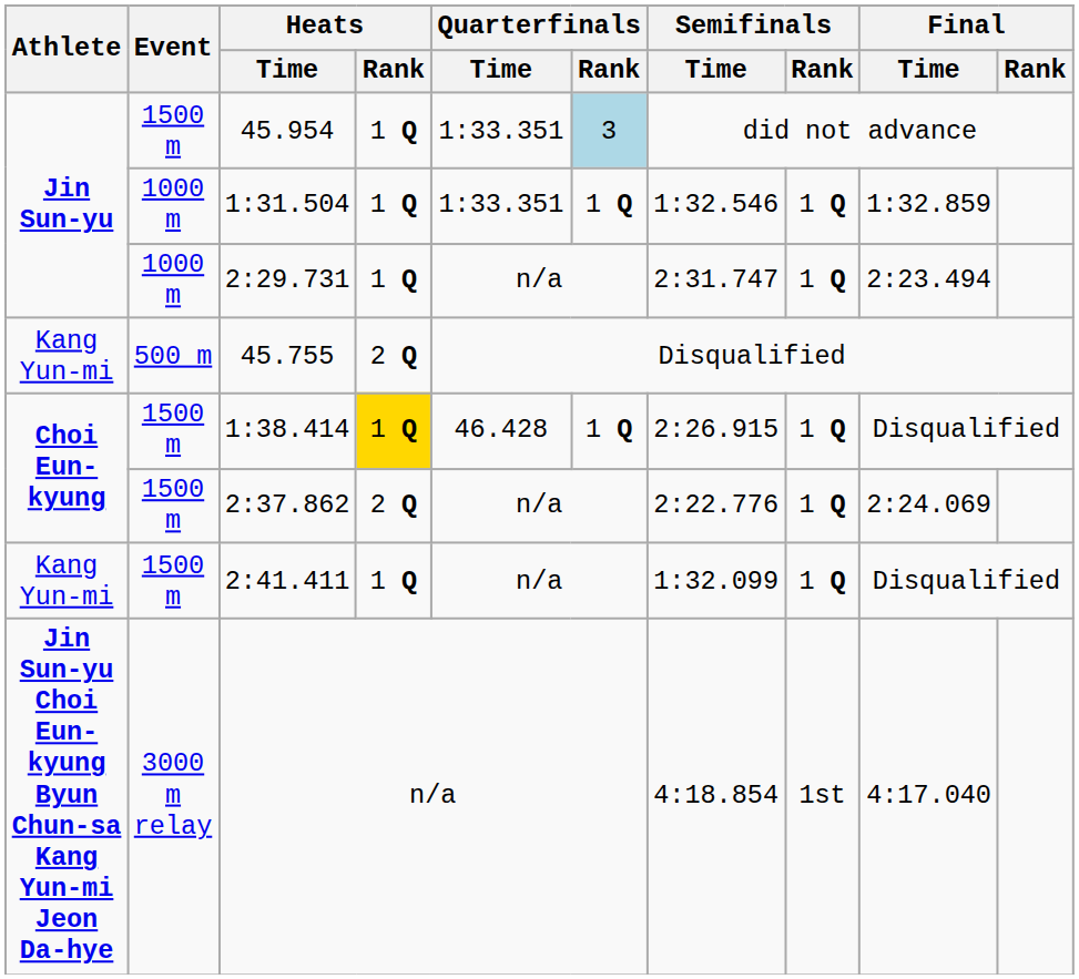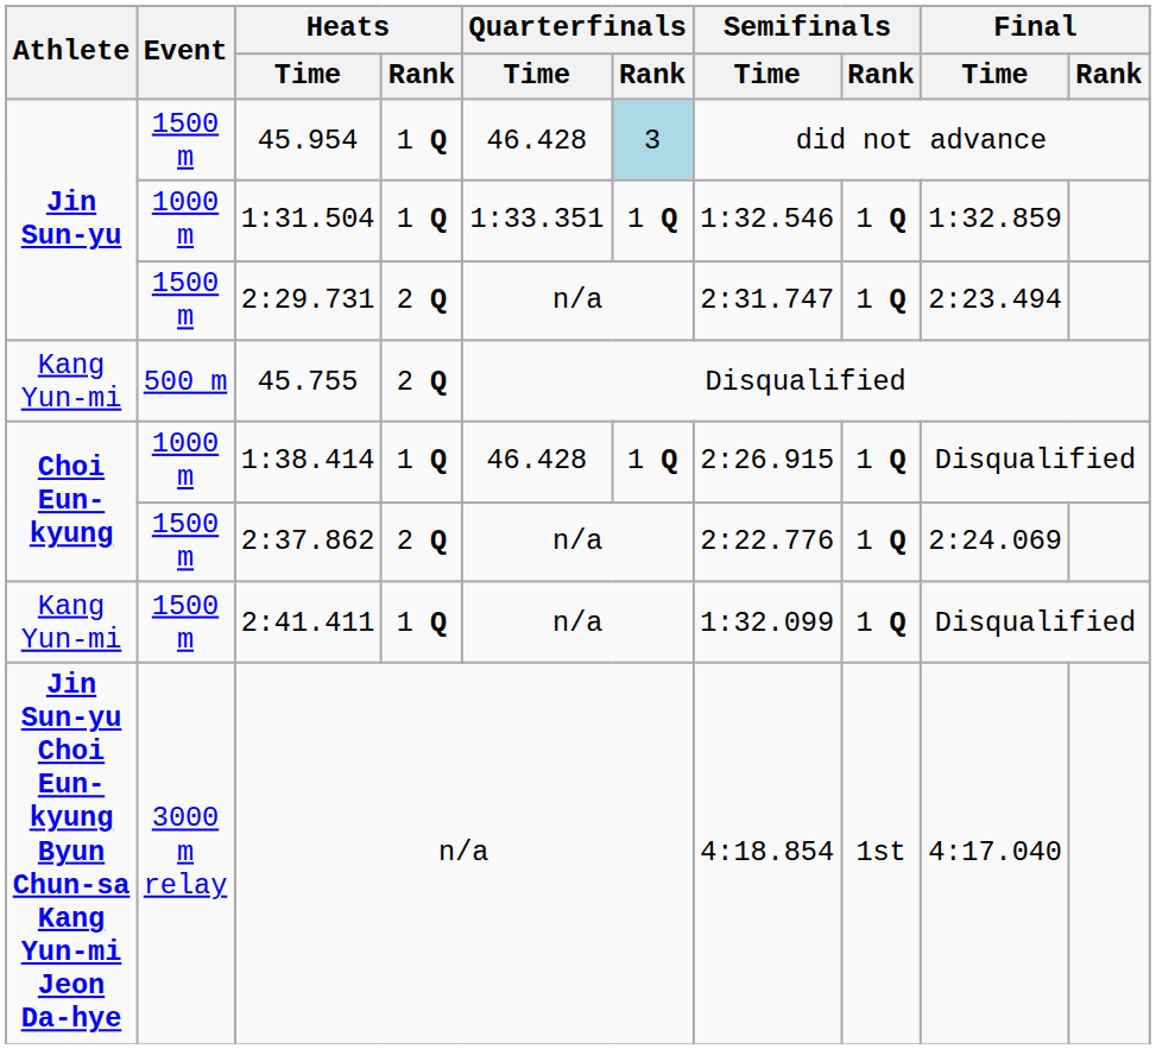 <table class="wikitable" style="font-size:90%; text-align:center; width:60%">
 <tr>
 <th rowspan="2">Athlete</th>
 <th rowspan="2">Event</th>
 <th colspan="2">Heats</th>
 <th colspan="2">Quarterfinals</th>
 <th colspan="2">Semifinals</th>
 <th colspan="2">Final</th>
 </tr>
 <tr>
 <th>Time</th>
 <th>Rank</th>
 <th>Time</th>
 <th>Rank</th>
 <th>Time</th>
 <th>Rank</th>
 <th>Time</th>
 <th>Rank</th>
 </tr>
 <tr>
 <td rowspan=3><strong><a href='#'>Jin Sun-yu</a></strong></td>
 <td><a href='#'>1500 m</a></td>
 <td align="center">45.954</td>
 <td align="center">1 <strong>Q</strong></td>
-<td align="center">1:33.351</td>
+<td align="center">46.428</td>
 <td align="center" style="background: lightblue;">3</td>
 <td align="center" colspan=4>did not advance</td>
 </tr>
 <tr>
 <td><a href='#'>1000 m</a></td>
 <td align="center">1:31.504</td>
 <td align="center">1 <strong>Q</strong></td>
 <td align="center">1:33.351</td>
 <td align="center">1 <strong>Q</strong></td>
 <td align="center">1:32.546</td>
 <td align="center">1 <strong>Q</strong></td>
 <td align="center">1:32.859</td>
 <td></td>
 </tr>
 <tr>
-<td><a href='#'>1000 m</a></td>
+<td><a href='#'>1500 m</a></td>
 <td align="center">2:29.731</td>
-<td align="center">1 <strong>Q</strong></td>
+<td align="center">2 <strong>Q</strong></td>
 <td align="center" colspan=2>n/a</td>
 <td align="center">2:31.747</td>
 <td align="center">1 <strong>Q</strong></td>
 <td align="center">2:23.494</td>
 <td></td>
 </tr>
 <tr>
 <td rowspan=1><a href='#'>Kang Yun-mi</a></td>
 <td><a href='#'>500 m</a></td>
 <td align="center">45.755</td>
 <td align="center">2 <strong>Q</strong></td>
 <td align="center" colspan=6>Disqualified</td>
 </tr>
 <tr>
 <td rowspan=2><strong><a href='#'>Choi Eun-kyung</a></strong></td>
-<td><a href='#'>1500 m</a></td>
+<td><a href='#'>1000 m</a></td>
 <td align="center">1:38.414</td>
-<td align="center" style="background: gold;">1 <strong>Q</strong></td>
+<td align="center">1 <strong>Q</strong></td>
 <td align="center">46.428</td>
 <td align="center">1 <strong>Q</strong></td>
 <td align="center">2:26.915</td>
 <td align="center">1 <strong>Q</strong></td>
 <td align="center" colspan=2>Disqualified</td>
 </tr>
 <tr>
 <td><a href='#'>1500 m</a></td>
 <td align="center">2:37.862</td>
 <td align="center">2 <strong>Q</strong></td>
 <td align="center" colspan=2>n/a</td>
 <td align="center">2:22.776</td>
 <td align="center">1 <strong>Q</strong></td>
 <td align="center">2:24.069</td>
 <td align="center"></td>
 </tr>
 <tr>
 <td rowspan=1><a href='#'>Kang Yun-mi</a></td>
 <td><a href='#'>1500 m</a></td>
 <td align="center">2:41.411</td>
 <td align="center">1 <strong>Q</strong></td>
 <td align="center" colspan=2>n/a</td>
 <td align="center">1:32.099</td>
 <td align="center">1 <strong>Q</strong></td>
 <td align="center" colspan=2>Disqualified</td>
 </tr>
 <tr>
 <td><strong> <a href='#'>Jin Sun-yu</a> <br> <a href='#'>Choi Eun-kyung</a> <br> <a href='#'>Byun Chun-sa</a> <br> <a href='#'>Kang Yun-mi</a> <br> <a href='#'>Jeon Da-hye</a></strong></td>
 <td><a href='#'>3000 m relay</a></td>
 <td align="center" colspan=4>n/a</td>
 <td align="center">4:18.854</td>
 <td align="center">1st</td>
 <td align="center">4:17.040</td>
 <td></td>
 </tr>
 </table>
